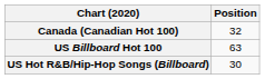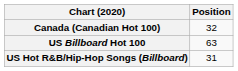 <table class="wikitable sortable plainrowheaders" style="text-align:center">
 <tr>
 <th scope="col">Chart (2020)</th>
 <th scope="col">Position</th>
 </tr>
 <tr>
 <th scope="row">Canada (Canadian Hot 100)</th>
 <td>32</td>
 </tr>
 <tr>
 <th scope="row">US <em>Billboard</em> Hot 100</th>
 <td>63</td>
 </tr>
 <tr>
 <th scope="row">US Hot R&B/Hip-Hop Songs (<em>Billboard</em>)</th>
-<td>30</td>
+<td>31</td>
 </tr>
 </table>
